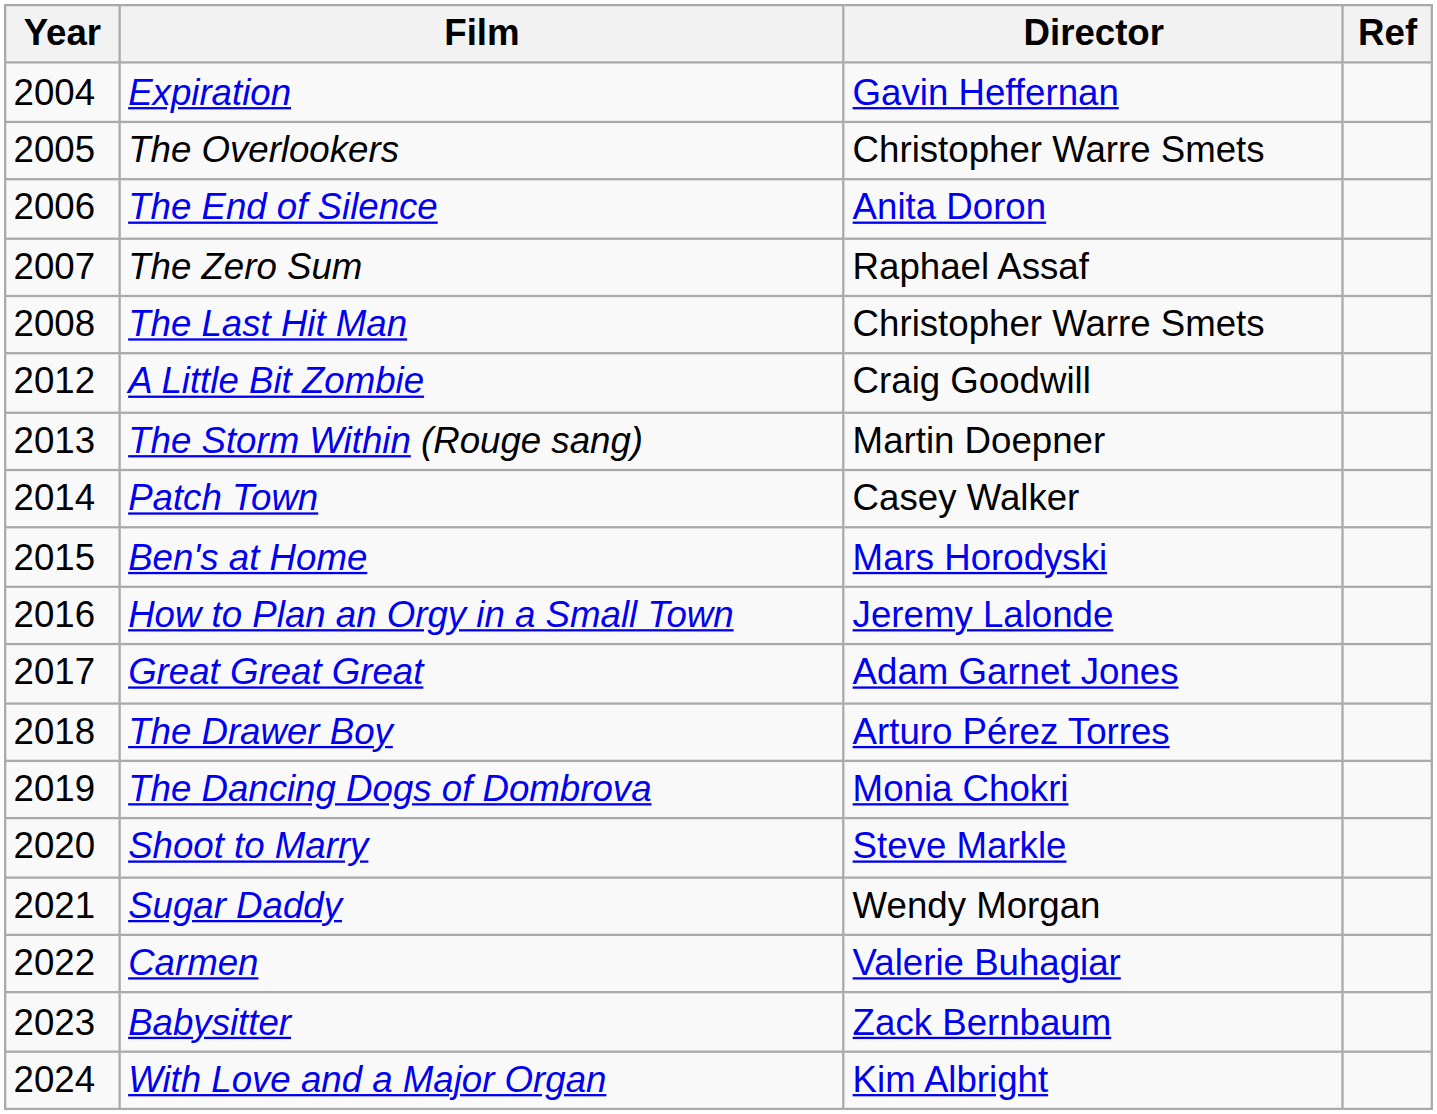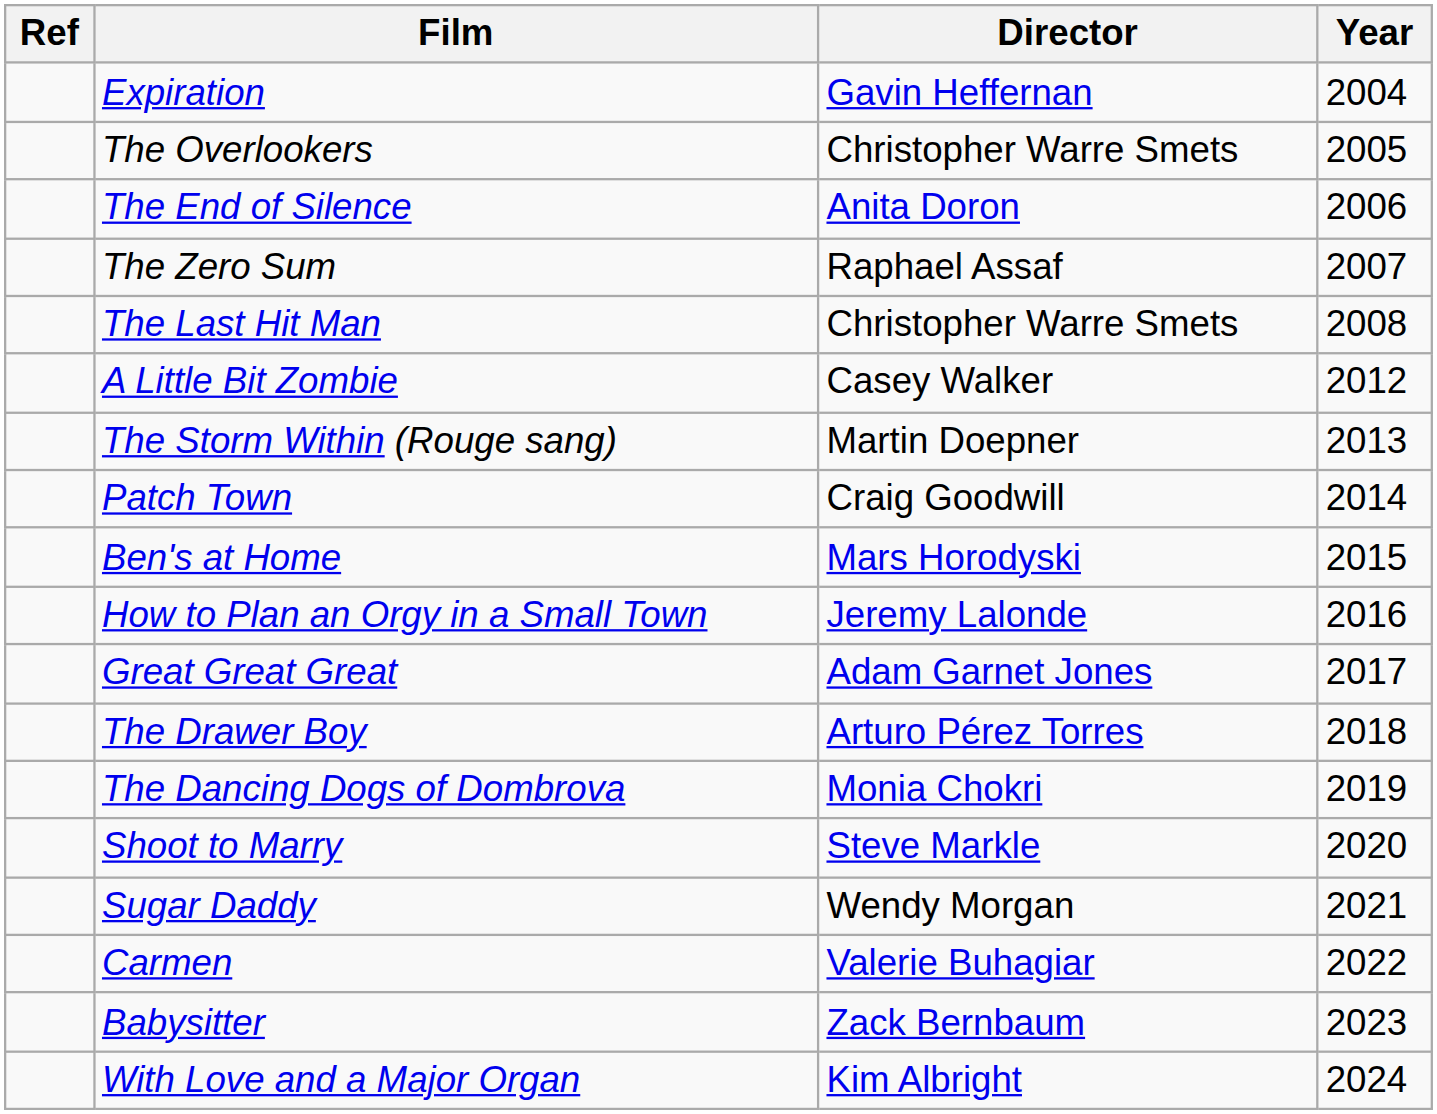 <table class="wikitable sortable"  width=100%>
 <tr>
-<th>Year</th>
+<th>Ref</th>
 <th>Film</th>
 <th>Director</th>
-<th>Ref</th>
+<th>Year</th>
 </tr>
 <tr>
-<td>2004</td>
+<td></td>
 <td><em><a href='#'>Expiration</a></em></td>
 <td><a href='#'>Gavin Heffernan</a></td>
-<td></td>
+<td>2004</td>
 </tr>
 <tr>
-<td>2005</td>
+<td></td>
 <td><em>The Overlookers</em></td>
 <td>Christopher Warre Smets</td>
-<td></td>
+<td>2005</td>
 </tr>
 <tr>
-<td>2006</td>
+<td></td>
 <td><em><a href='#'>The End of Silence</a></em></td>
 <td><a href='#'>Anita Doron</a></td>
-<td></td>
+<td>2006</td>
 </tr>
 <tr>
-<td>2007</td>
+<td></td>
 <td><em>The Zero Sum</em></td>
 <td>Raphael Assaf</td>
-<td></td>
+<td>2007</td>
 </tr>
 <tr>
-<td>2008</td>
+<td></td>
 <td><em><a href='#'>The Last Hit Man</a></em></td>
 <td>Christopher Warre Smets</td>
-<td></td>
+<td>2008</td>
 </tr>
 <tr>
+<td></td>
+<td><em><a href='#'>A Little Bit Zombie</a></em></td>
+<td>Casey Walker</td>
 <td>2012</td>
-<td><em><a href='#'>A Little Bit Zombie</a></em></td>
-<td>Craig Goodwill</td>
-<td></td>
 </tr>
 <tr>
-<td>2013</td>
+<td></td>
 <td><em><a href='#'>The Storm Within</a> (Rouge sang)</em></td>
 <td>Martin Doepner</td>
-<td></td>
+<td>2013</td>
 </tr>
 <tr>
+<td></td>
+<td><em><a href='#'>Patch Town</a></em></td>
+<td>Craig Goodwill</td>
 <td>2014</td>
-<td><em><a href='#'>Patch Town</a></em></td>
-<td>Casey Walker</td>
-<td></td>
 </tr>
 <tr>
-<td>2015</td>
+<td></td>
 <td><em><a href='#'>Ben's at Home</a></em></td>
 <td><a href='#'>Mars Horodyski</a></td>
-<td></td>
+<td>2015</td>
 </tr>
 <tr>
-<td>2016</td>
+<td></td>
 <td><em><a href='#'>How to Plan an Orgy in a Small Town</a></em></td>
 <td><a href='#'>Jeremy Lalonde</a></td>
-<td></td>
+<td>2016</td>
 </tr>
 <tr>
-<td>2017</td>
+<td></td>
 <td><em><a href='#'>Great Great Great</a></em></td>
 <td><a href='#'>Adam Garnet Jones</a></td>
-<td></td>
+<td>2017</td>
 </tr>
 <tr>
-<td>2018</td>
+<td></td>
 <td><em><a href='#'>The Drawer Boy</a></em></td>
 <td><a href='#'>Arturo Pérez Torres</a></td>
-<td></td>
+<td>2018</td>
 </tr>
 <tr>
-<td>2019</td>
+<td></td>
 <td><em><a href='#'>The Dancing Dogs of Dombrova</a></em></td>
 <td><a href='#'>Monia Chokri</a></td>
-<td></td>
+<td>2019</td>
 </tr>
 <tr>
-<td>2020</td>
+<td></td>
 <td><em><a href='#'>Shoot to Marry</a></em></td>
 <td><a href='#'>Steve Markle</a></td>
-<td></td>
+<td>2020</td>
 </tr>
 <tr>
-<td>2021</td>
+<td></td>
 <td><em><a href='#'>Sugar Daddy</a></em></td>
 <td>Wendy Morgan</td>
-<td></td>
+<td>2021</td>
 </tr>
 <tr>
-<td>2022</td>
+<td></td>
 <td><em><a href='#'>Carmen</a></em></td>
 <td><a href='#'>Valerie Buhagiar</a></td>
-<td></td>
+<td>2022</td>
 </tr>
 <tr>
-<td>2023</td>
+<td></td>
 <td><em><a href='#'>Babysitter</a></em></td>
 <td><a href='#'>Zack Bernbaum</a></td>
-<td></td>
+<td>2023</td>
 </tr>
 <tr>
-<td>2024</td>
+<td></td>
 <td><em><a href='#'>With Love and a Major Organ</a></em></td>
 <td><a href='#'>Kim Albright</a></td>
-<td></td>
+<td>2024</td>
 </tr>
 </table>
